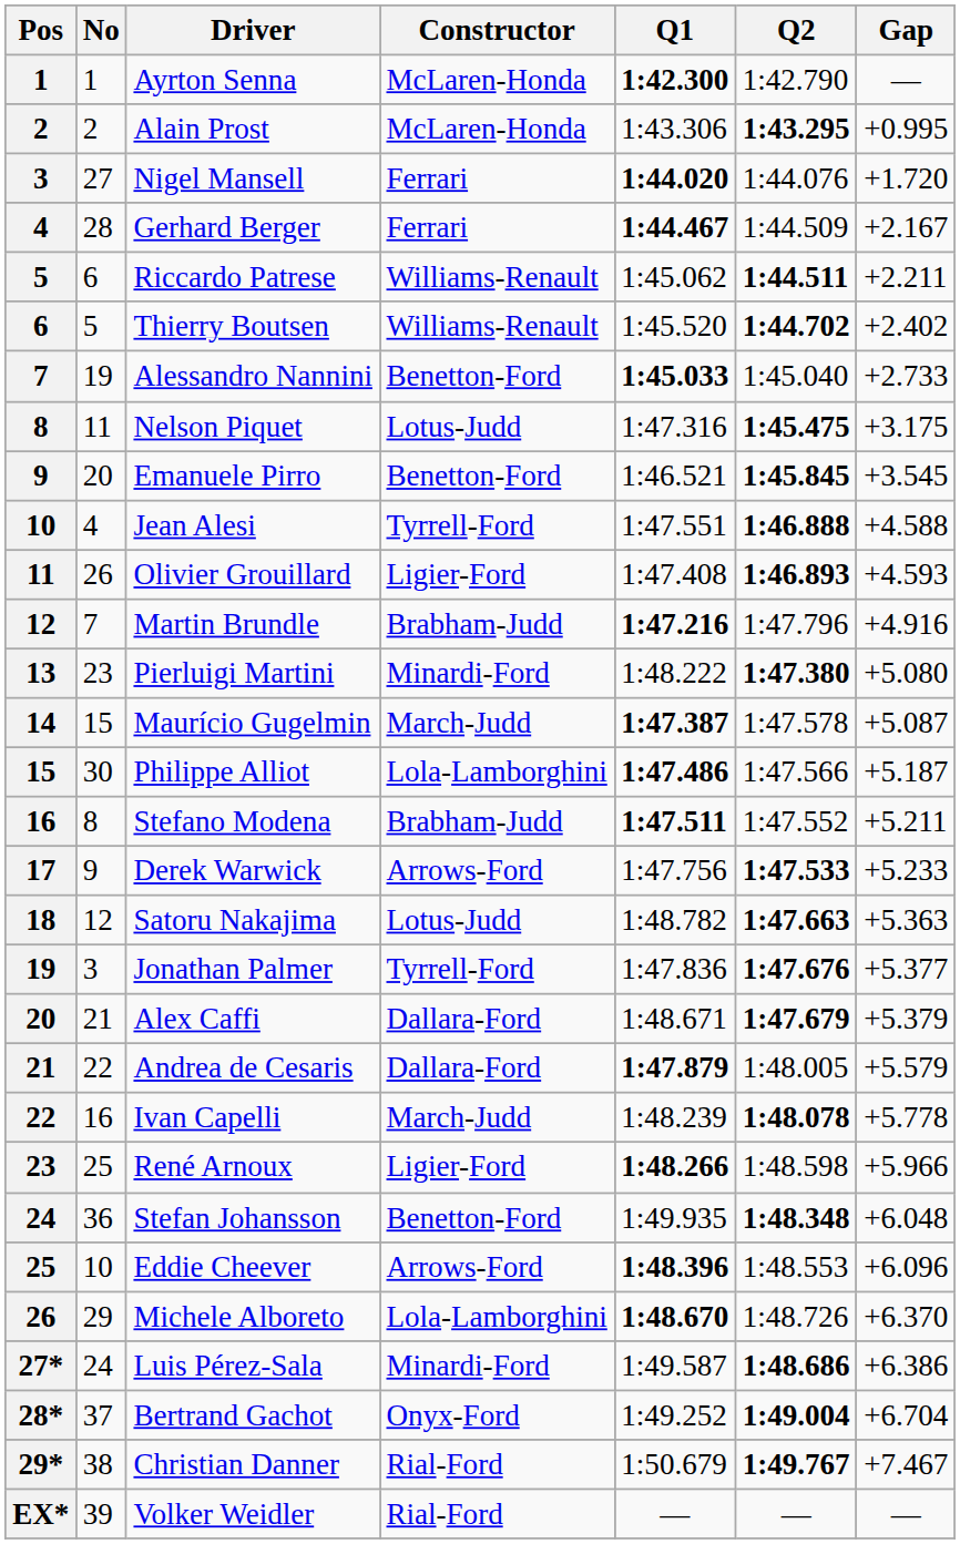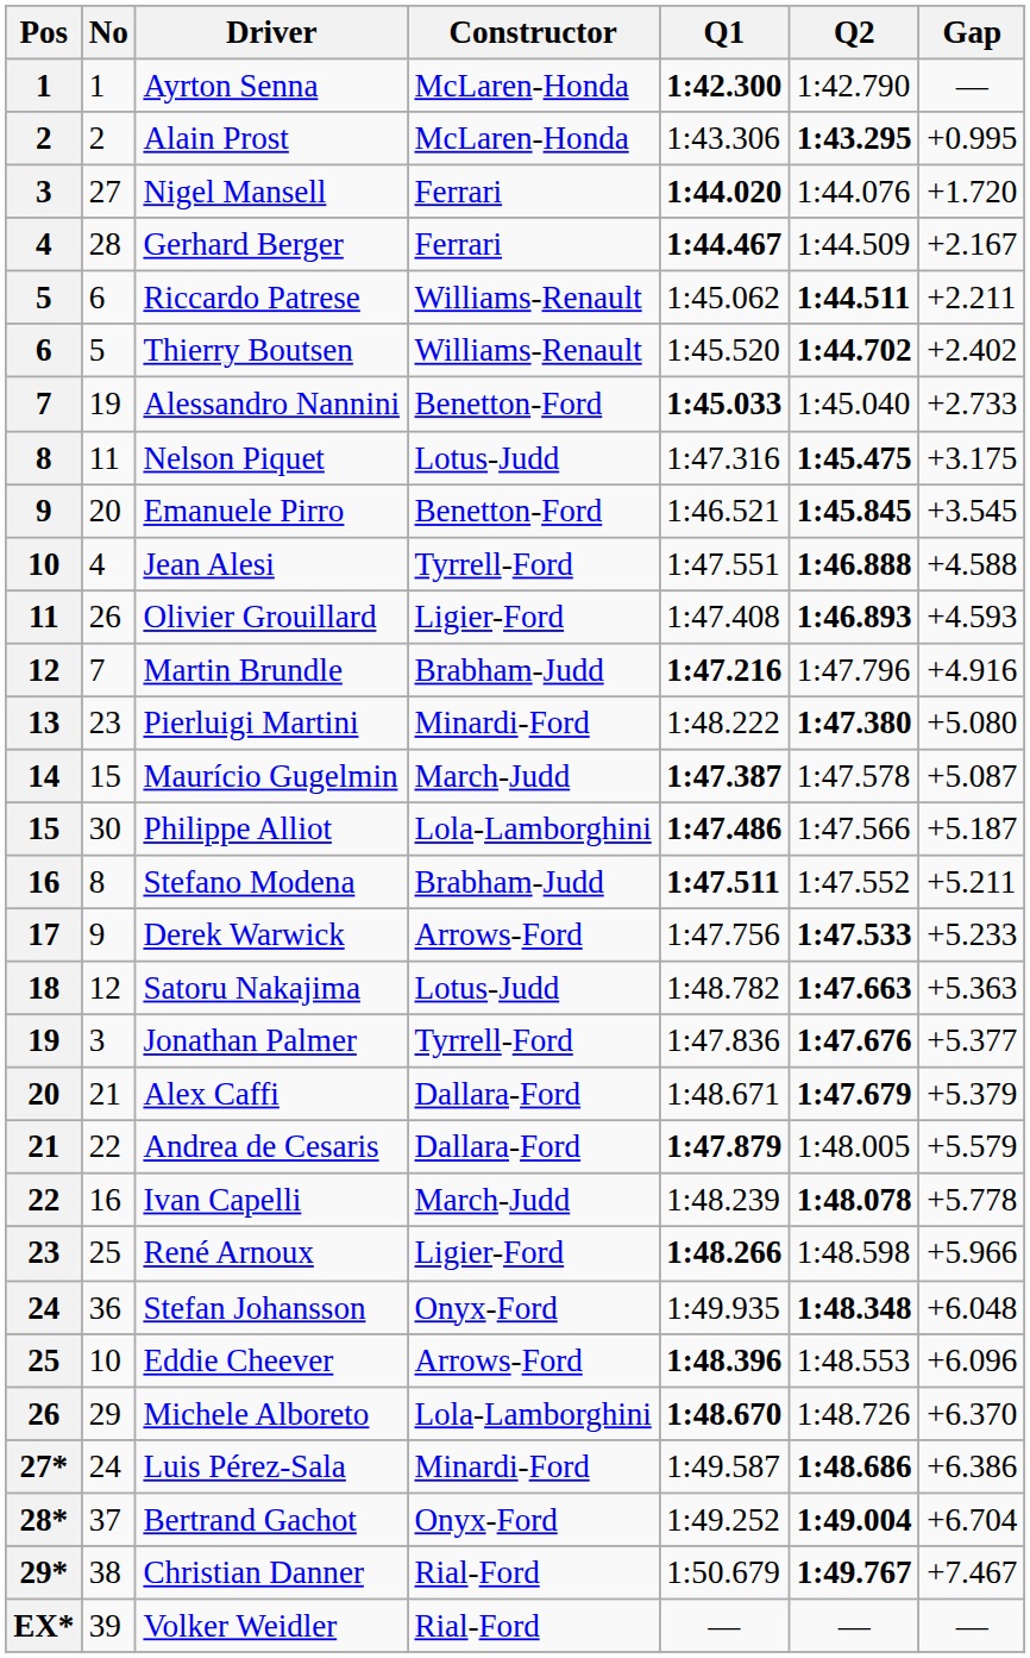 <table class="wikitable sortable" style="font-size: 95%;">
 <tr>
 <th>Pos</th>
 <th>No</th>
 <th>Driver</th>
 <th>Constructor</th>
 <th>Q1</th>
 <th>Q2</th>
 <th>Gap</th>
 </tr>
 <tr>
 <th>1</th>
 <td>1</td>
 <td> <a href='#'>Ayrton Senna</a></td>
 <td><a href='#'>McLaren</a>-<a href='#'>Honda</a></td>
 <td><strong>1:42.300</strong></td>
 <td>1:42.790</td>
 <td align="center">—</td>
 </tr>
 <tr>
 <th>2</th>
 <td>2</td>
 <td> <a href='#'>Alain Prost</a></td>
 <td><a href='#'>McLaren</a>-<a href='#'>Honda</a></td>
 <td>1:43.306</td>
 <td><strong>1:43.295</strong></td>
 <td>+0.995</td>
 </tr>
 <tr>
 <th>3</th>
 <td>27</td>
 <td> <a href='#'>Nigel Mansell</a></td>
 <td><a href='#'>Ferrari</a></td>
 <td><strong>1:44.020</strong></td>
 <td>1:44.076</td>
 <td>+1.720</td>
 </tr>
 <tr>
 <th>4</th>
 <td>28</td>
 <td> <a href='#'>Gerhard Berger</a></td>
 <td><a href='#'>Ferrari</a></td>
 <td><strong>1:44.467</strong></td>
 <td>1:44.509</td>
 <td>+2.167</td>
 </tr>
 <tr>
 <th>5</th>
 <td>6</td>
 <td> <a href='#'>Riccardo Patrese</a></td>
 <td><a href='#'>Williams</a>-<a href='#'>Renault</a></td>
 <td>1:45.062</td>
 <td><strong>1:44.511</strong></td>
 <td>+2.211</td>
 </tr>
 <tr>
 <th>6</th>
 <td>5</td>
 <td> <a href='#'>Thierry Boutsen</a></td>
 <td><a href='#'>Williams</a>-<a href='#'>Renault</a></td>
 <td>1:45.520</td>
 <td><strong>1:44.702</strong></td>
 <td>+2.402</td>
 </tr>
 <tr>
 <th>7</th>
 <td>19</td>
 <td> <a href='#'>Alessandro Nannini</a></td>
 <td><a href='#'>Benetton</a>-<a href='#'>Ford</a></td>
 <td><strong>1:45.033</strong></td>
 <td>1:45.040</td>
 <td>+2.733</td>
 </tr>
 <tr>
 <th>8</th>
 <td>11</td>
 <td> <a href='#'>Nelson Piquet</a></td>
 <td><a href='#'>Lotus</a>-<a href='#'>Judd</a></td>
 <td>1:47.316</td>
 <td><strong>1:45.475</strong></td>
 <td>+3.175</td>
 </tr>
 <tr>
 <th>9</th>
 <td>20</td>
 <td> <a href='#'>Emanuele Pirro</a></td>
 <td><a href='#'>Benetton</a>-<a href='#'>Ford</a></td>
 <td>1:46.521</td>
 <td><strong>1:45.845</strong></td>
 <td>+3.545</td>
 </tr>
 <tr>
 <th>10</th>
 <td>4</td>
 <td> <a href='#'>Jean Alesi</a></td>
 <td><a href='#'>Tyrrell</a>-<a href='#'>Ford</a></td>
 <td>1:47.551</td>
 <td><strong>1:46.888</strong></td>
 <td>+4.588</td>
 </tr>
 <tr>
 <th>11</th>
 <td>26</td>
 <td> <a href='#'>Olivier Grouillard</a></td>
 <td><a href='#'>Ligier</a>-<a href='#'>Ford</a></td>
 <td>1:47.408</td>
 <td><strong>1:46.893</strong></td>
 <td>+4.593</td>
 </tr>
 <tr>
 <th>12</th>
 <td>7</td>
 <td> <a href='#'>Martin Brundle</a></td>
 <td><a href='#'>Brabham</a>-<a href='#'>Judd</a></td>
 <td><strong>1:47.216</strong></td>
 <td>1:47.796</td>
 <td>+4.916</td>
 </tr>
 <tr>
 <th>13</th>
 <td>23</td>
 <td> <a href='#'>Pierluigi Martini</a></td>
 <td><a href='#'>Minardi</a>-<a href='#'>Ford</a></td>
 <td>1:48.222</td>
 <td><strong>1:47.380</strong></td>
 <td>+5.080</td>
 </tr>
 <tr>
 <th>14</th>
 <td>15</td>
 <td> <a href='#'>Maurício Gugelmin</a></td>
 <td><a href='#'>March</a>-<a href='#'>Judd</a></td>
 <td><strong>1:47.387</strong></td>
 <td>1:47.578</td>
 <td>+5.087</td>
 </tr>
 <tr>
 <th>15</th>
 <td>30</td>
 <td> <a href='#'>Philippe Alliot</a></td>
 <td><a href='#'>Lola</a>-<a href='#'>Lamborghini</a></td>
 <td><strong>1:47.486</strong></td>
 <td>1:47.566</td>
 <td>+5.187</td>
 </tr>
 <tr>
 <th>16</th>
 <td>8</td>
 <td> <a href='#'>Stefano Modena</a></td>
 <td><a href='#'>Brabham</a>-<a href='#'>Judd</a></td>
 <td><strong>1:47.511</strong></td>
 <td>1:47.552</td>
 <td>+5.211</td>
 </tr>
 <tr>
 <th>17</th>
 <td>9</td>
 <td> <a href='#'>Derek Warwick</a></td>
 <td><a href='#'>Arrows</a>-<a href='#'>Ford</a></td>
 <td>1:47.756</td>
 <td><strong>1:47.533</strong></td>
 <td>+5.233</td>
 </tr>
 <tr>
 <th>18</th>
 <td>12</td>
 <td> <a href='#'>Satoru Nakajima</a></td>
 <td><a href='#'>Lotus</a>-<a href='#'>Judd</a></td>
 <td>1:48.782</td>
 <td><strong>1:47.663</strong></td>
 <td>+5.363</td>
 </tr>
 <tr>
 <th>19</th>
 <td>3</td>
 <td> <a href='#'>Jonathan Palmer</a></td>
 <td><a href='#'>Tyrrell</a>-<a href='#'>Ford</a></td>
 <td>1:47.836</td>
 <td><strong>1:47.676</strong></td>
 <td>+5.377</td>
 </tr>
 <tr>
 <th>20</th>
 <td>21</td>
 <td> <a href='#'>Alex Caffi</a></td>
 <td><a href='#'>Dallara</a>-<a href='#'>Ford</a></td>
 <td>1:48.671</td>
 <td><strong>1:47.679</strong></td>
 <td>+5.379</td>
 </tr>
 <tr>
 <th>21</th>
 <td>22</td>
 <td> <a href='#'>Andrea de Cesaris</a></td>
 <td><a href='#'>Dallara</a>-<a href='#'>Ford</a></td>
 <td><strong>1:47.879</strong></td>
 <td>1:48.005</td>
 <td>+5.579</td>
 </tr>
 <tr>
 <th>22</th>
 <td>16</td>
 <td> <a href='#'>Ivan Capelli</a></td>
 <td><a href='#'>March</a>-<a href='#'>Judd</a></td>
 <td>1:48.239</td>
 <td><strong>1:48.078</strong></td>
 <td>+5.778</td>
 </tr>
 <tr>
 <th>23</th>
 <td>25</td>
 <td> <a href='#'>René Arnoux</a></td>
 <td><a href='#'>Ligier</a>-<a href='#'>Ford</a></td>
 <td><strong>1:48.266</strong></td>
 <td>1:48.598</td>
 <td>+5.966</td>
 </tr>
 <tr>
 <th>24</th>
 <td>36</td>
 <td> <a href='#'>Stefan Johansson</a></td>
-<td><a href='#'>Benetton</a>-<a href='#'>Ford</a></td>
+<td><a href='#'>Onyx</a>-<a href='#'>Ford</a></td>
 <td>1:49.935</td>
 <td><strong>1:48.348</strong></td>
 <td>+6.048</td>
 </tr>
 <tr>
 <th>25</th>
 <td>10</td>
 <td> <a href='#'>Eddie Cheever</a></td>
 <td><a href='#'>Arrows</a>-<a href='#'>Ford</a></td>
 <td><strong>1:48.396</strong></td>
 <td>1:48.553</td>
 <td>+6.096</td>
 </tr>
 <tr>
 <th>26</th>
 <td>29</td>
 <td> <a href='#'>Michele Alboreto</a></td>
 <td><a href='#'>Lola</a>-<a href='#'>Lamborghini</a></td>
 <td><strong>1:48.670</strong></td>
 <td>1:48.726</td>
 <td>+6.370</td>
 </tr>
 <tr>
 <th>27*</th>
 <td>24</td>
 <td> <a href='#'>Luis Pérez-Sala</a></td>
 <td><a href='#'>Minardi</a>-<a href='#'>Ford</a></td>
 <td>1:49.587</td>
 <td><strong>1:48.686</strong></td>
 <td>+6.386</td>
 </tr>
 <tr>
 <th>28*</th>
 <td>37</td>
 <td> <a href='#'>Bertrand Gachot</a></td>
 <td><a href='#'>Onyx</a>-<a href='#'>Ford</a></td>
 <td>1:49.252</td>
 <td><strong>1:49.004</strong></td>
 <td>+6.704</td>
 </tr>
 <tr>
 <th>29*</th>
 <td>38</td>
 <td> <a href='#'>Christian Danner</a></td>
 <td><a href='#'>Rial</a>-<a href='#'>Ford</a></td>
 <td>1:50.679</td>
 <td><strong>1:49.767</strong></td>
 <td>+7.467</td>
 </tr>
 <tr>
 <th>EX*</th>
 <td>39</td>
 <td> <a href='#'>Volker Weidler</a></td>
 <td><a href='#'>Rial</a>-<a href='#'>Ford</a></td>
 <td align="center">—</td>
 <td align="center">—</td>
 <td align="center">—</td>
 </tr>
 </table>
